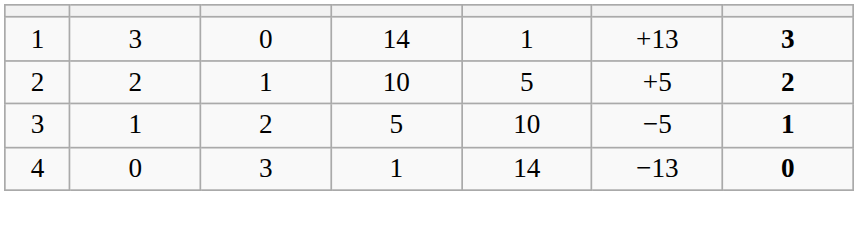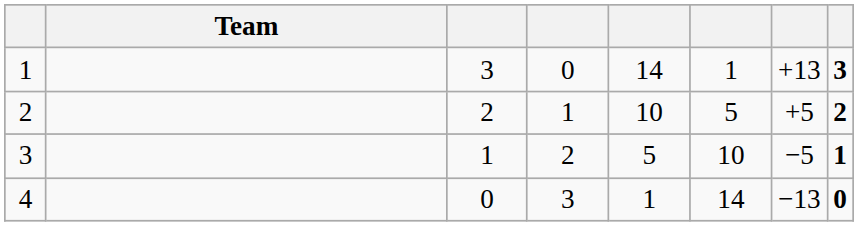 <table class="wikitable" style="text-align:center" width="500">
 <tr>
 <th width="5%"></th>
+<th width="50%">Team</th>
 <th width="10%"></th>
 <th width="10%"></th>
 <th width="10%"></th>
 <th width="10%"></th>
 <th width="10%"></th>
 <th width="10%"></th>
 </tr>
 <tr>
 <td>1</td>
+<td style="text-align:left"></td>
 <td>3</td>
 <td>0</td>
 <td>14</td>
 <td>1</td>
 <td>+13</td>
 <td><strong>3</strong></td>
 </tr>
 <tr>
 <td>2</td>
+<td style="text-align:left"></td>
 <td>2</td>
 <td>1</td>
 <td>10</td>
 <td>5</td>
 <td>+5</td>
 <td><strong>2</strong></td>
 </tr>
 <tr>
 <td>3</td>
+<td style="text-align:left"></td>
 <td>1</td>
 <td>2</td>
 <td>5</td>
 <td>10</td>
 <td>−5</td>
 <td><strong>1</strong></td>
 </tr>
 <tr>
 <td>4</td>
+<td style="text-align:left"></td>
 <td>0</td>
 <td>3</td>
 <td>1</td>
 <td>14</td>
 <td>−13</td>
 <td><strong>0</strong></td>
 </tr>
 </table>
